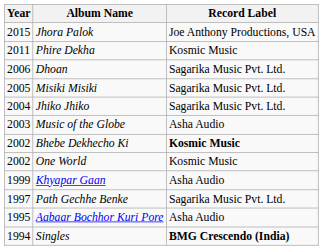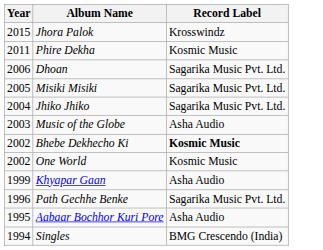 <table class="wikitable">
 <tr>
 <th>Year</th>
 <th>Album Name</th>
 <th>Record Label</th>
 </tr>
 <tr>
 <td>2015</td>
 <td><em>Jhora Palok</em></td>
-<td>Joe Anthony Productions, USA</td>
+<td>Krosswindz</td>
 </tr>
 <tr>
 <td>2011</td>
 <td><em>Phire Dekha</em></td>
 <td>Kosmic Music</td>
 </tr>
 <tr>
 <td>2006</td>
 <td><em>Dhoan</em></td>
 <td>Sagarika Music Pvt. Ltd.</td>
 </tr>
 <tr>
 <td>2005</td>
 <td><em>Misiki Misiki</em></td>
 <td>Sagarika Music Pvt. Ltd.</td>
 </tr>
 <tr>
 <td>2004</td>
 <td><em>Jhiko Jhiko</em></td>
 <td>Sagarika Music Pvt. Ltd.</td>
 </tr>
 <tr>
 <td>2003</td>
 <td><em>Music of the Globe</em></td>
 <td>Asha Audio</td>
 </tr>
 <tr>
 <td>2002</td>
 <td><em>Bhebe Dekhecho Ki</em></td>
 <td><strong>Kosmic Music</strong></td>
 </tr>
 <tr>
 <td>2002</td>
 <td><em>One World</em></td>
 <td>Kosmic Music</td>
 </tr>
 <tr>
 <td>1999</td>
 <td><em><a href='#'>Khyapar Gaan</a></em></td>
 <td>Asha Audio</td>
 </tr>
 <tr>
-<td>1997</td>
+<td>1996</td>
 <td><em>Path Gechhe Benke</em></td>
 <td>Sagarika Music Pvt. Ltd.</td>
 </tr>
 <tr>
 <td>1995</td>
 <td><em><a href='#'>Aabaar Bochhor Kuri Pore</a></em></td>
 <td>Asha Audio</td>
 </tr>
 <tr>
 <td>1994</td>
 <td><em>Singles</em></td>
-<td><strong>BMG Crescendo (India)</strong></td>
+<td>BMG Crescendo (India)</td>
 </tr>
 </table>
